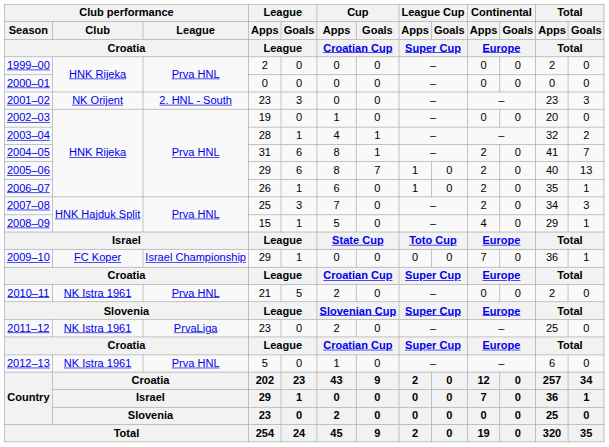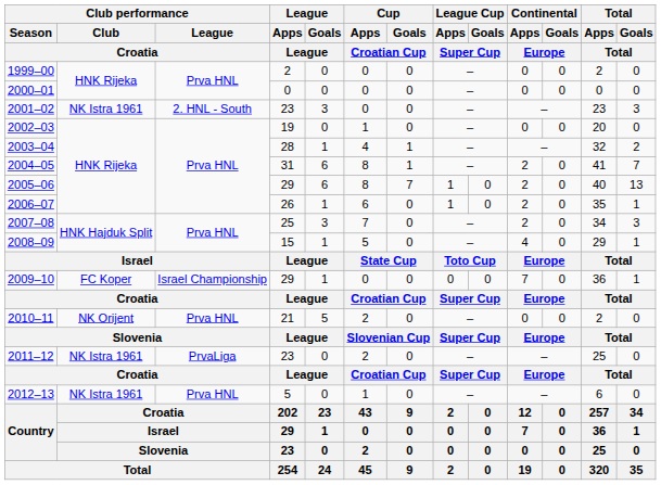 <table class="wikitable" style="text-align:center;">
 <tr>
 <th colspan=3>Club performance</th>
 <th colspan=2>League</th>
 <th colspan=2>Cup</th>
 <th colspan=2>League Cup</th>
 <th colspan=2>Continental</th>
 <th colspan=2>Total</th>
 </tr>
 <tr>
 <th>Season</th>
 <th>Club</th>
 <th>League</th>
 <th>Apps</th>
 <th>Goals</th>
 <th>Apps</th>
 <th>Goals</th>
 <th>Apps</th>
 <th>Goals</th>
 <th>Apps</th>
 <th>Goals</th>
 <th>Apps</th>
 <th>Goals</th>
 </tr>
 <tr>
 <th colspan=3>Croatia</th>
 <th colspan=2>League</th>
 <th colspan=2><a href='#'>Croatian Cup</a></th>
 <th colspan=2><a href='#'>Super Cup</a></th>
 <th colspan=2><a href='#'>Europe</a></th>
 <th colspan=2>Total</th>
 </tr>
 <tr>
 <td><a href='#'>1999–00</a></td>
 <td rowspan="2"><a href='#'>HNK Rijeka</a></td>
 <td rowspan="2"><a href='#'>Prva HNL</a></td>
 <td>2</td>
 <td>0</td>
 <td>0</td>
 <td>0</td>
 <td colspan="2">–</td>
 <td>0</td>
 <td>0</td>
 <td>2</td>
 <td>0</td>
 </tr>
 <tr>
 <td><a href='#'>2000–01</a></td>
 <td>0</td>
 <td>0</td>
 <td>0</td>
 <td>0</td>
 <td colspan="2">–</td>
 <td>0</td>
 <td>0</td>
 <td>0</td>
 <td>0</td>
 </tr>
 <tr>
 <td><a href='#'>2001–02</a></td>
-<td rowspan="1"><a href='#'>NK Orijent</a></td>
+<td rowspan="1"><a href='#'>NK Istra 1961</a></td>
 <td rowspan="1"><a href='#'>2. HNL - South</a></td>
 <td>23</td>
 <td>3</td>
 <td>0</td>
 <td>0</td>
 <td colspan="2">–</td>
 <td colspan="2">–</td>
 <td>23</td>
 <td>3</td>
 </tr>
 <tr>
 <td><a href='#'>2002–03</a></td>
 <td rowspan="5"><a href='#'>HNK Rijeka</a></td>
 <td rowspan="5"><a href='#'>Prva HNL</a></td>
 <td>19</td>
 <td>0</td>
 <td>1</td>
 <td>0</td>
 <td colspan="2">–</td>
 <td>0</td>
 <td>0</td>
 <td>20</td>
 <td>0</td>
 </tr>
 <tr>
 <td><a href='#'>2003–04</a></td>
 <td>28</td>
 <td>1</td>
 <td>4</td>
 <td>1</td>
 <td colspan="2">–</td>
 <td colspan="2">–</td>
 <td>32</td>
 <td>2</td>
 </tr>
 <tr>
 <td><a href='#'>2004–05</a></td>
 <td>31</td>
 <td>6</td>
 <td>8</td>
 <td>1</td>
 <td colspan="2">–</td>
 <td>2</td>
 <td>0</td>
 <td>41</td>
 <td>7</td>
 </tr>
 <tr>
 <td><a href='#'>2005–06</a></td>
 <td>29</td>
 <td>6</td>
 <td>8</td>
 <td>7</td>
 <td>1</td>
 <td>0</td>
 <td>2</td>
 <td>0</td>
 <td>40</td>
 <td>13</td>
 </tr>
 <tr>
 <td><a href='#'>2006–07</a></td>
 <td>26</td>
 <td>1</td>
 <td>6</td>
 <td>0</td>
 <td>1</td>
 <td>0</td>
 <td>2</td>
 <td>0</td>
 <td>35</td>
 <td>1</td>
 </tr>
 <tr>
 <td><a href='#'>2007–08</a></td>
 <td rowspan="2"><a href='#'>HNK Hajduk Split</a></td>
 <td rowspan="2"><a href='#'>Prva HNL</a></td>
 <td>25</td>
 <td>3</td>
 <td>7</td>
 <td>0</td>
 <td colspan="2">–</td>
 <td>2</td>
 <td>0</td>
 <td>34</td>
 <td>3</td>
 </tr>
 <tr>
 <td><a href='#'>2008–09</a></td>
 <td>15</td>
 <td>1</td>
 <td>5</td>
 <td>0</td>
 <td colspan="2">–</td>
 <td>4</td>
 <td>0</td>
 <td>29</td>
 <td>1</td>
 </tr>
 <tr>
 <th colspan=3>Israel</th>
 <th colspan=2>League</th>
 <th colspan=2><a href='#'>State Cup</a></th>
 <th colspan=2><a href='#'>Toto Cup</a></th>
 <th colspan=2><a href='#'>Europe</a></th>
 <th colspan=2>Total</th>
 </tr>
 <tr>
 <td><a href='#'>2009–10</a></td>
 <td rowspan="1"><a href='#'>FC Koper</a></td>
 <td rowspan="1"><a href='#'>Israel Championship</a></td>
 <td>29</td>
 <td>1</td>
 <td>0</td>
 <td>0</td>
 <td>0</td>
 <td>0</td>
 <td>7</td>
 <td>0</td>
 <td>36</td>
 <td>1</td>
 </tr>
 <tr>
 <th colspan=3>Croatia</th>
 <th colspan=2>League</th>
 <th colspan=2><a href='#'>Croatian Cup</a></th>
 <th colspan=2><a href='#'>Super Cup</a></th>
 <th colspan=2><a href='#'>Europe</a></th>
 <th colspan=2>Total</th>
 </tr>
 <tr>
 <td><a href='#'>2010–11</a></td>
-<td rowspan="1"><a href='#'>NK Istra 1961</a></td>
+<td rowspan="1"><a href='#'>NK Orijent</a></td>
 <td rowspan="1"><a href='#'>Prva HNL</a></td>
 <td>21</td>
 <td>5</td>
 <td>2</td>
 <td>0</td>
 <td colspan="2">–</td>
 <td>0</td>
 <td>0</td>
 <td>2</td>
 <td>0</td>
 </tr>
 <tr>
 <th colspan=3>Slovenia</th>
 <th colspan=2>League</th>
 <th colspan=2><a href='#'>Slovenian Cup</a></th>
 <th colspan=2><a href='#'>Super Cup</a></th>
 <th colspan=2><a href='#'>Europe</a></th>
 <th colspan=2>Total</th>
 </tr>
 <tr>
 <td><a href='#'>2011–12</a></td>
 <td rowspan="1"><a href='#'>NK Istra 1961</a></td>
 <td rowspan="1"><a href='#'>PrvaLiga</a></td>
 <td>23</td>
 <td>0</td>
 <td>2</td>
 <td>0</td>
 <td colspan="2">–</td>
 <td colspan="2">–</td>
 <td>25</td>
 <td>0</td>
 </tr>
 <tr>
 <th colspan=3>Croatia</th>
 <th colspan=2>League</th>
 <th colspan=2><a href='#'>Croatian Cup</a></th>
 <th colspan=2><a href='#'>Super Cup</a></th>
 <th colspan=2><a href='#'>Europe</a></th>
 <th colspan=2>Total</th>
 </tr>
 <tr>
 <td><a href='#'>2012–13</a></td>
 <td rowspan="1"><a href='#'>NK Istra 1961</a></td>
 <td rowspan="1"><a href='#'>Prva HNL</a></td>
 <td>5</td>
 <td>0</td>
 <td>1</td>
 <td>0</td>
 <td colspan="2">–</td>
 <td colspan="2">–</td>
 <td>6</td>
 <td>0</td>
 </tr>
 <tr>
 <th rowspan=3>Country</th>
 <th colspan=2>Croatia</th>
 <th>202</th>
 <th>23</th>
 <th>43</th>
 <th>9</th>
 <th>2</th>
 <th>0</th>
 <th>12</th>
 <th>0</th>
 <th>257</th>
 <th>34</th>
 </tr>
 <tr>
 <th colspan=2>Israel</th>
 <th>29</th>
 <th>1</th>
 <th>0</th>
 <th>0</th>
 <th>0</th>
 <th>0</th>
 <th>7</th>
 <th>0</th>
 <th>36</th>
 <th>1</th>
 </tr>
 <tr>
 <th colspan=2>Slovenia</th>
 <th>23</th>
 <th>0</th>
 <th>2</th>
 <th>0</th>
 <th>0</th>
 <th>0</th>
 <th>0</th>
 <th>0</th>
 <th>25</th>
 <th>0</th>
 </tr>
 <tr>
 <th colspan=3>Total</th>
 <th>254</th>
 <th>24</th>
 <th>45</th>
 <th>9</th>
 <th>2</th>
 <th>0</th>
 <th>19</th>
 <th>0</th>
 <th>320</th>
 <th>35</th>
 </tr>
 </table>
